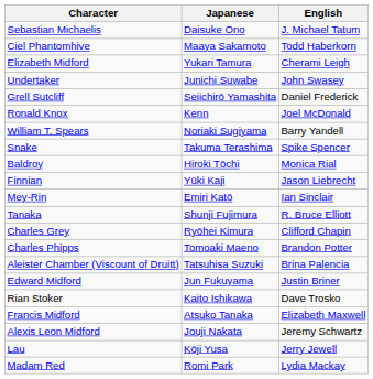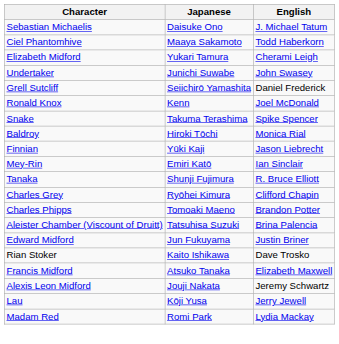 <table class="wikitable">
 <tr>
 <th>Character</th>
 <th>Japanese</th>
 <th>English</th>
 </tr>
 <tr>
 <td><a href='#'>Sebastian Michaelis</a></td>
 <td><a href='#'>Daisuke Ono</a></td>
 <td><a href='#'>J. Michael Tatum</a></td>
 </tr>
 <tr>
 <td><a href='#'>Ciel Phantomhive</a></td>
 <td><a href='#'>Maaya Sakamoto</a></td>
 <td><a href='#'>Todd Haberkorn</a></td>
 </tr>
 <tr>
 <td><a href='#'>Elizabeth Midford</a></td>
 <td><a href='#'>Yukari Tamura</a></td>
 <td><a href='#'>Cherami Leigh</a></td>
 </tr>
 <tr>
 <td><a href='#'>Undertaker</a></td>
 <td><a href='#'>Junichi Suwabe</a></td>
 <td><a href='#'>John Swasey</a></td>
 </tr>
 <tr>
 <td><a href='#'>Grell Sutcliff</a></td>
 <td><a href='#'>Seiichirō Yamashita</a></td>
 <td>Daniel Frederick</td>
 </tr>
 <tr>
 <td><a href='#'>Ronald Knox</a></td>
 <td><a href='#'>Kenn</a></td>
 <td><a href='#'>Joel McDonald</a></td>
-</tr>
-<tr>
-<td><a href='#'>William T. Spears</a></td>
-<td><a href='#'>Noriaki Sugiyama</a></td>
-<td>Barry Yandell</td>
 </tr>
 <tr>
 <td><a href='#'>Snake</a></td>
 <td><a href='#'>Takuma Terashima</a></td>
 <td><a href='#'>Spike Spencer</a></td>
 </tr>
 <tr>
 <td><a href='#'>Baldroy</a></td>
 <td><a href='#'>Hiroki Tōchi</a></td>
 <td><a href='#'>Monica Rial</a></td>
 </tr>
 <tr>
 <td><a href='#'>Finnian</a></td>
 <td><a href='#'>Yūki Kaji</a></td>
 <td><a href='#'>Jason Liebrecht</a></td>
 </tr>
 <tr>
 <td><a href='#'>Mey-Rin</a></td>
 <td><a href='#'>Emiri Katō</a></td>
 <td><a href='#'>Ian Sinclair</a></td>
 </tr>
 <tr>
 <td><a href='#'>Tanaka</a></td>
 <td><a href='#'>Shunji Fujimura</a></td>
 <td><a href='#'>R. Bruce Elliott</a></td>
 </tr>
 <tr>
 <td><a href='#'>Charles Grey</a></td>
 <td><a href='#'>Ryōhei Kimura</a></td>
 <td><a href='#'>Clifford Chapin</a></td>
 </tr>
 <tr>
 <td><a href='#'>Charles Phipps</a></td>
 <td><a href='#'>Tomoaki Maeno</a></td>
 <td><a href='#'>Brandon Potter</a></td>
 </tr>
 <tr>
 <td><a href='#'>Aleister Chamber (Viscount of Druitt)</a></td>
 <td><a href='#'>Tatsuhisa Suzuki</a></td>
 <td><a href='#'>Brina Palencia</a></td>
 </tr>
 <tr>
 <td><a href='#'>Edward Midford</a></td>
 <td><a href='#'>Jun Fukuyama</a></td>
 <td><a href='#'>Justin Briner</a></td>
 </tr>
 <tr>
 <td>Rian Stoker</td>
 <td><a href='#'>Kaito Ishikawa</a></td>
 <td>Dave Trosko</td>
 </tr>
 <tr>
 <td><a href='#'>Francis Midford</a></td>
 <td><a href='#'>Atsuko Tanaka</a></td>
 <td><a href='#'>Elizabeth Maxwell</a></td>
 </tr>
 <tr>
 <td><a href='#'>Alexis Leon Midford</a></td>
 <td><a href='#'>Jouji Nakata</a></td>
 <td>Jeremy Schwartz</td>
 </tr>
 <tr>
 <td><a href='#'>Lau</a></td>
 <td><a href='#'>Kōji Yusa</a></td>
 <td><a href='#'>Jerry Jewell</a></td>
 </tr>
 <tr>
 <td><a href='#'>Madam Red</a></td>
 <td><a href='#'>Romi Park</a></td>
 <td><a href='#'>Lydia Mackay</a></td>
 </tr>
 </table>
